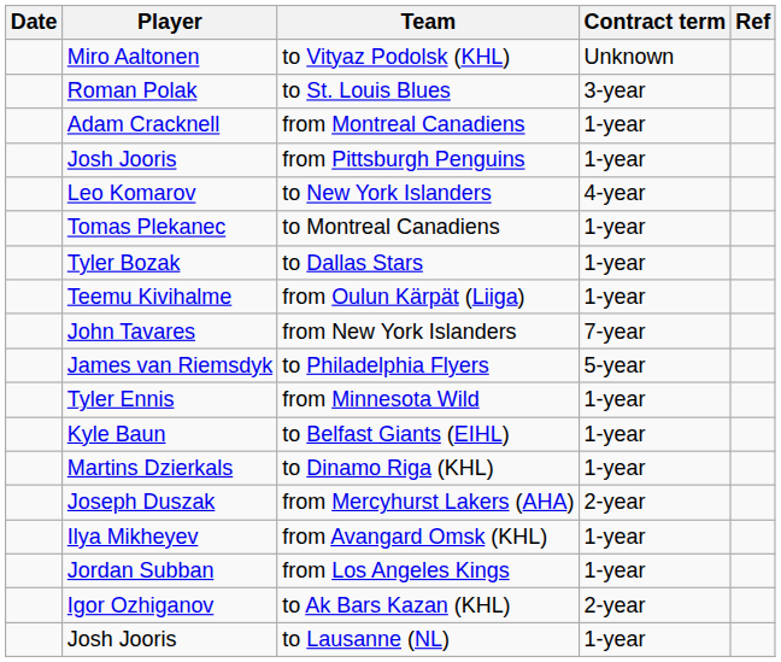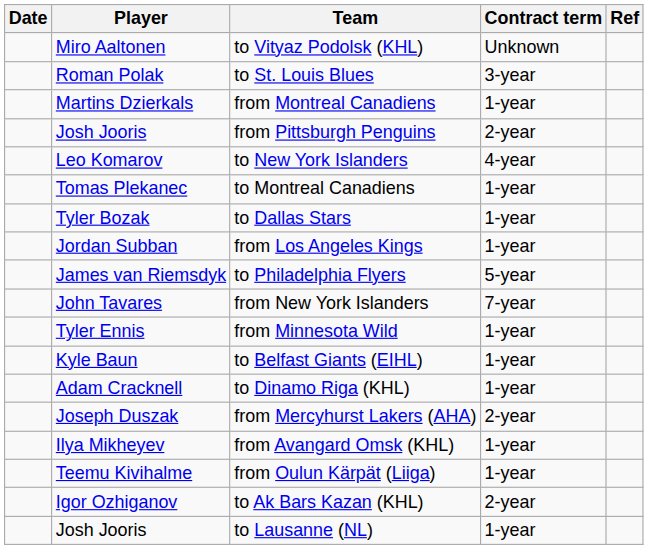 <table class="wikitable">
 <tr>
 <th>Date</th>
 <th>Player</th>
 <th>Team</th>
 <th>Contract term</th>
 <th>Ref</th>
 </tr>
 <tr>
 <td></td>
 <td><a href='#'>Miro Aaltonen</a></td>
 <td>to <a href='#'>Vityaz Podolsk</a> (<a href='#'>KHL</a>)</td>
 <td>Unknown</td>
 <td></td>
 </tr>
 <tr>
 <td></td>
 <td><a href='#'>Roman Polak</a></td>
 <td>to <a href='#'>St. Louis Blues</a></td>
 <td>3-year</td>
 <td></td>
 </tr>
 <tr>
 <td></td>
-<td><a href='#'>Adam Cracknell</a></td>
+<td><a href='#'>Martins Dzierkals</a></td>
 <td>from <a href='#'>Montreal Canadiens</a></td>
 <td>1-year</td>
 <td></td>
 </tr>
 <tr>
 <td></td>
 <td><a href='#'>Josh Jooris</a></td>
 <td>from <a href='#'>Pittsburgh Penguins</a></td>
-<td>1-year</td>
+<td>2-year</td>
 <td></td>
 </tr>
 <tr>
 <td></td>
 <td><a href='#'>Leo Komarov</a></td>
 <td>to <a href='#'>New York Islanders</a></td>
 <td>4-year</td>
 <td></td>
 </tr>
 <tr>
 <td></td>
 <td><a href='#'>Tomas Plekanec</a></td>
 <td>to Montreal Canadiens</td>
 <td>1-year</td>
 <td></td>
 </tr>
 <tr>
 <td></td>
 <td><a href='#'>Tyler Bozak</a></td>
 <td>to <a href='#'>Dallas Stars</a></td>
 <td>1-year</td>
 <td></td>
 </tr>
 <tr>
 <td></td>
-<td><a href='#'>Teemu Kivihalme</a></td>
-<td>from <a href='#'>Oulun Kärpät</a> (<a href='#'>Liiga</a>)</td>
+<td><a href='#'>Jordan Subban</a></td>
+<td>from <a href='#'>Los Angeles Kings</a></td>
 <td>1-year</td>
+<td></td>
+</tr>
+<tr>
+<td></td>
+<td><a href='#'>James van Riemsdyk</a></td>
+<td>to <a href='#'>Philadelphia Flyers</a></td>
+<td>5-year</td>
 <td></td>
 </tr>
 <tr>
 <td></td>
 <td><a href='#'>John Tavares</a></td>
 <td>from New York Islanders</td>
 <td>7-year</td>
-<td></td>
-</tr>
-<tr>
-<td></td>
-<td><a href='#'>James van Riemsdyk</a></td>
-<td>to <a href='#'>Philadelphia Flyers</a></td>
-<td>5-year</td>
 <td></td>
 </tr>
 <tr>
 <td></td>
 <td><a href='#'>Tyler Ennis</a></td>
 <td>from <a href='#'>Minnesota Wild</a></td>
 <td>1-year</td>
 <td></td>
 </tr>
 <tr>
 <td></td>
 <td><a href='#'>Kyle Baun</a></td>
 <td>to <a href='#'>Belfast Giants</a> (<a href='#'>EIHL</a>)</td>
 <td>1-year</td>
 <td></td>
 </tr>
 <tr>
 <td></td>
-<td><a href='#'>Martins Dzierkals</a></td>
+<td><a href='#'>Adam Cracknell</a></td>
 <td>to <a href='#'>Dinamo Riga</a> (KHL)</td>
 <td>1-year</td>
 <td></td>
 </tr>
 <tr>
 <td></td>
 <td><a href='#'>Joseph Duszak</a></td>
 <td>from <a href='#'>Mercyhurst Lakers</a> (<a href='#'>AHA</a>)</td>
 <td>2-year</td>
 <td></td>
 </tr>
 <tr>
 <td></td>
 <td><a href='#'>Ilya Mikheyev</a></td>
 <td>from <a href='#'>Avangard Omsk</a> (KHL)</td>
 <td>1-year</td>
 <td></td>
 </tr>
 <tr>
 <td></td>
-<td><a href='#'>Jordan Subban</a></td>
-<td>from <a href='#'>Los Angeles Kings</a></td>
+<td><a href='#'>Teemu Kivihalme</a></td>
+<td>from <a href='#'>Oulun Kärpät</a> (<a href='#'>Liiga</a>)</td>
 <td>1-year</td>
 <td></td>
 </tr>
 <tr>
 <td></td>
 <td><a href='#'>Igor Ozhiganov</a></td>
 <td>to <a href='#'>Ak Bars Kazan</a> (KHL)</td>
 <td>2-year</td>
 <td></td>
 </tr>
 <tr>
 <td></td>
 <td>Josh Jooris</td>
 <td>to <a href='#'>Lausanne</a> (<a href='#'>NL</a>)</td>
 <td>1-year</td>
 <td></td>
 </tr>
 </table>
